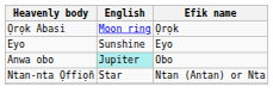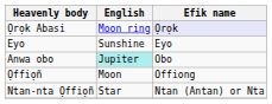 <table class="wikitable">
 <tr>
 <th>Heavenly body</th>
 <th>English</th>
 <th>Efik name</th>
 </tr>
 <tr>
 <td>Ọrọk Abasi</td>
 <td><a href='#'>Moon ring</a></td>
-<td>Ọrọk</td>
+<td style="background: lavender;">Ọrọk</td>
 </tr>
 <tr>
 <td>Eyo</td>
 <td>Sunshine</td>
 <td>Eyo</td>
 </tr>
 <tr>
 <td>Anwa obo</td>
 <td style="background: paleturquoise;">Jupiter</td>
 <td>Obo</td>
 </tr>
 <tr>
+<td>Ọffiọñ</td>
+<td>Moon</td>
+<td>Offiong</td>
+</tr>
+<tr>
 <td>Ntan-nta Ọffiọñ</td>
 <td>Star</td>
 <td>Ntan (Antan) or Nta</td>
 </tr>
 <tr>
 </tr>
 </table>
